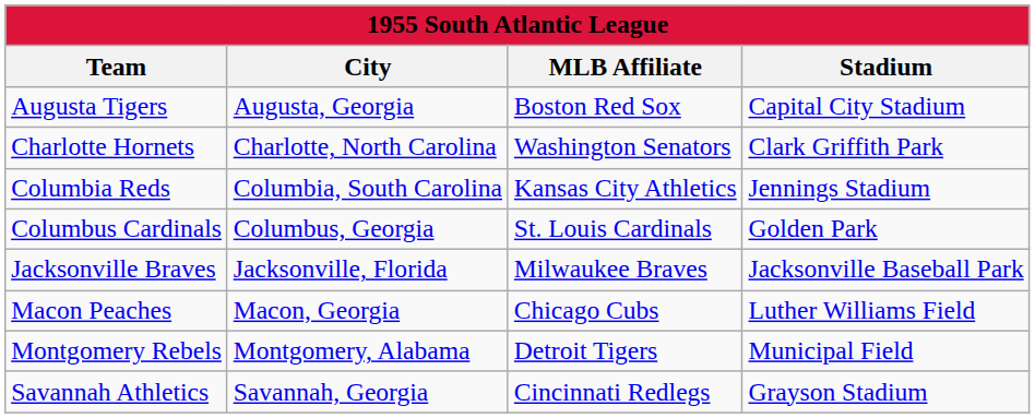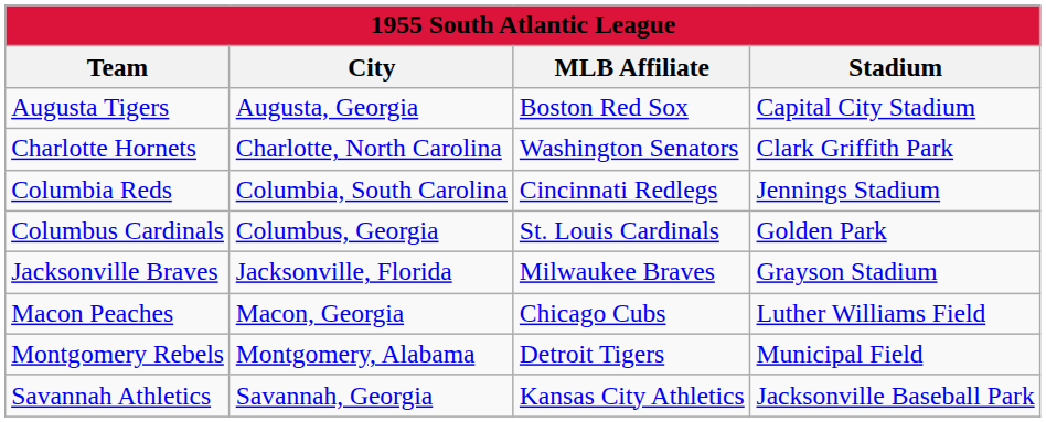 <table class="wikitable" style="width:auto">
 <tr>
 <td bgcolor="#DC143C" align="center" colspan="7"><strong><span>1955 South Atlantic League</span></strong></td>
 </tr>
 <tr>
 <th>Team</th>
 <th>City</th>
 <th>MLB Affiliate</th>
 <th>Stadium</th>
 </tr>
 <tr>
 <td><a href='#'>Augusta Tigers</a></td>
 <td><a href='#'>Augusta, Georgia</a></td>
 <td><a href='#'>Boston Red Sox</a></td>
 <td><a href='#'>Capital City Stadium</a></td>
 </tr>
 <tr>
 <td><a href='#'>Charlotte Hornets</a></td>
 <td><a href='#'>Charlotte, North Carolina</a></td>
 <td><a href='#'>Washington Senators</a></td>
 <td><a href='#'>Clark Griffith Park</a></td>
 </tr>
 <tr>
 <td><a href='#'>Columbia Reds</a></td>
 <td><a href='#'>Columbia, South Carolina</a></td>
-<td><a href='#'>Kansas City Athletics</a></td>
+<td><a href='#'>Cincinnati Redlegs</a></td>
 <td><a href='#'>Jennings Stadium</a></td>
 </tr>
 <tr>
 <td><a href='#'>Columbus Cardinals</a></td>
 <td><a href='#'>Columbus, Georgia</a></td>
 <td><a href='#'>St. Louis Cardinals</a></td>
 <td><a href='#'>Golden Park</a></td>
 </tr>
 <tr>
 <td><a href='#'>Jacksonville Braves</a></td>
 <td><a href='#'>Jacksonville, Florida</a></td>
 <td><a href='#'>Milwaukee Braves</a></td>
-<td><a href='#'>Jacksonville Baseball Park</a></td>
+<td><a href='#'>Grayson Stadium</a></td>
 </tr>
 <tr>
 <td><a href='#'>Macon Peaches</a></td>
 <td><a href='#'>Macon, Georgia</a></td>
 <td><a href='#'>Chicago Cubs</a></td>
 <td><a href='#'>Luther Williams Field</a></td>
 </tr>
 <tr>
 <td><a href='#'>Montgomery Rebels</a></td>
 <td><a href='#'>Montgomery, Alabama</a></td>
 <td><a href='#'>Detroit Tigers</a></td>
 <td><a href='#'>Municipal Field</a></td>
 </tr>
 <tr>
 <td><a href='#'>Savannah Athletics</a></td>
 <td><a href='#'>Savannah, Georgia</a></td>
-<td><a href='#'>Cincinnati Redlegs</a></td>
-<td><a href='#'>Grayson Stadium</a></td>
+<td><a href='#'>Kansas City Athletics</a></td>
+<td><a href='#'>Jacksonville Baseball Park</a></td>
 </tr>
 </table>
